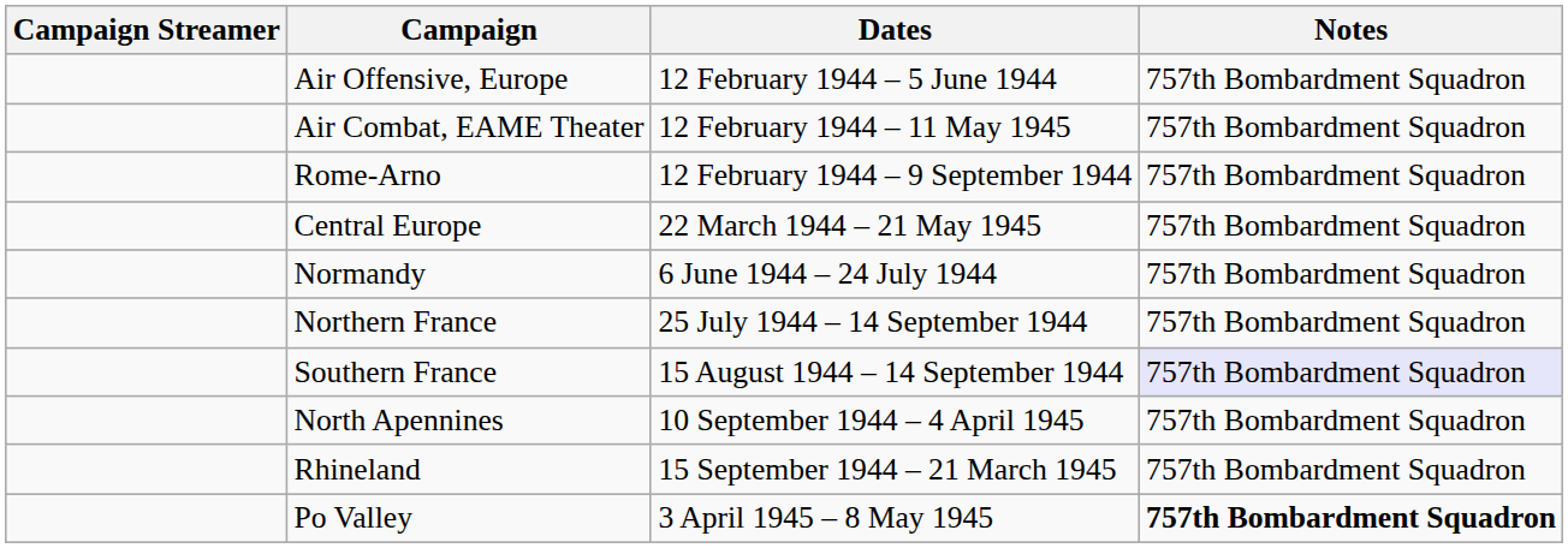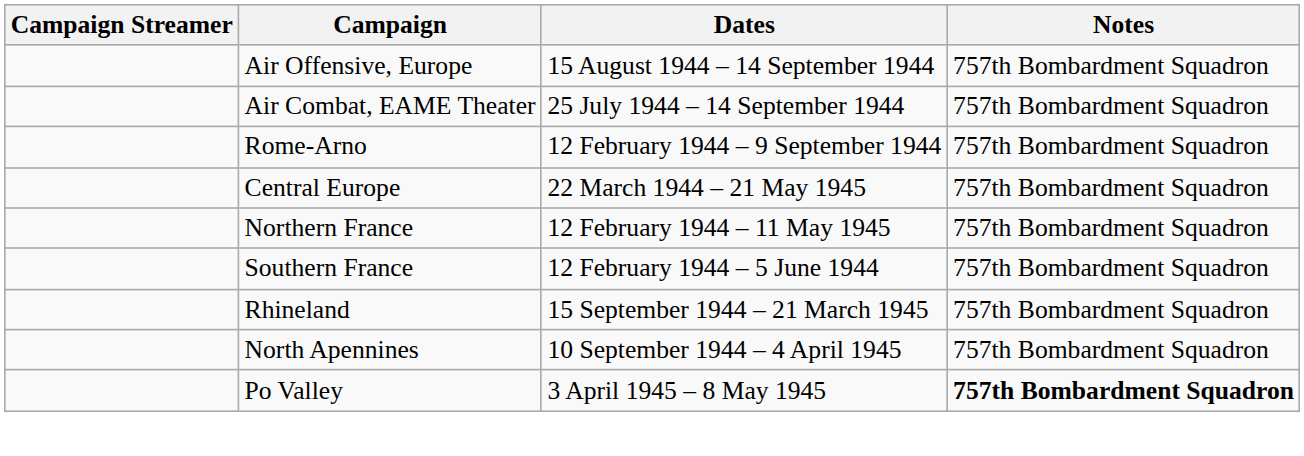 <table class="wikitable">
 <tr style="background:#efefef;">
 <th>Campaign Streamer</th>
 <th>Campaign</th>
 <th>Dates</th>
 <th>Notes</th>
 </tr>
 <tr>
 <td></td>
 <td>Air Offensive, Europe</td>
-<td>12 February 1944 – 5 June 1944</td>
+<td>15 August 1944 – 14 September 1944</td>
 <td>757th Bombardment Squadron</td>
 </tr>
 <tr>
 <td></td>
 <td>Air Combat, EAME Theater</td>
-<td>12 February 1944 – 11 May 1945</td>
+<td>25 July 1944 – 14 September 1944</td>
 <td>757th Bombardment Squadron</td>
 </tr>
 <tr>
 <td></td>
 <td>Rome-Arno</td>
 <td>12 February 1944 – 9 September 1944</td>
 <td>757th Bombardment Squadron</td>
 </tr>
 <tr>
 <td></td>
 <td>Central Europe</td>
 <td>22 March 1944 – 21 May 1945</td>
 <td>757th Bombardment Squadron</td>
 </tr>
 <tr>
 <td></td>
-<td>Normandy</td>
-<td>6 June 1944 – 24 July 1944</td>
-<td>757th Bombardment Squadron</td>
-</tr>
-<tr>
-<td></td>
 <td>Northern France</td>
-<td>25 July 1944 – 14 September 1944</td>
+<td>12 February 1944 – 11 May 1945</td>
 <td>757th Bombardment Squadron</td>
 </tr>
 <tr>
 <td></td>
 <td>Southern France</td>
-<td>15 August 1944 – 14 September 1944</td>
-<td style="background: lavender;">757th Bombardment Squadron</td>
-</tr>
-<tr>
-<td></td>
-<td>North Apennines</td>
-<td>10 September 1944 – 4 April 1945</td>
+<td>12 February 1944 – 5 June 1944</td>
 <td>757th Bombardment Squadron</td>
 </tr>
 <tr>
 <td></td>
 <td>Rhineland</td>
 <td>15 September 1944 – 21 March 1945</td>
 <td>757th Bombardment Squadron</td>
 </tr>
 <tr>
 <td></td>
+<td>North Apennines</td>
+<td>10 September 1944 – 4 April 1945</td>
+<td>757th Bombardment Squadron</td>
+</tr>
+<tr>
+<td></td>
 <td>Po Valley</td>
 <td>3 April 1945 – 8 May 1945</td>
 <td><strong>757th Bombardment Squadron</strong></td>
 </tr>
 </table>
